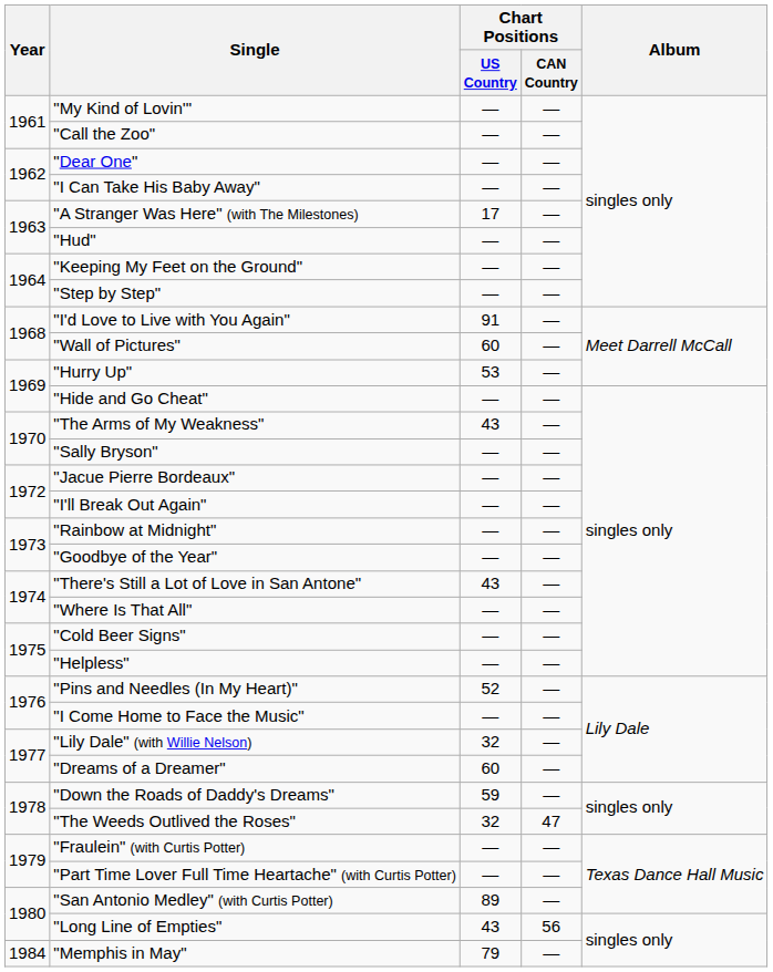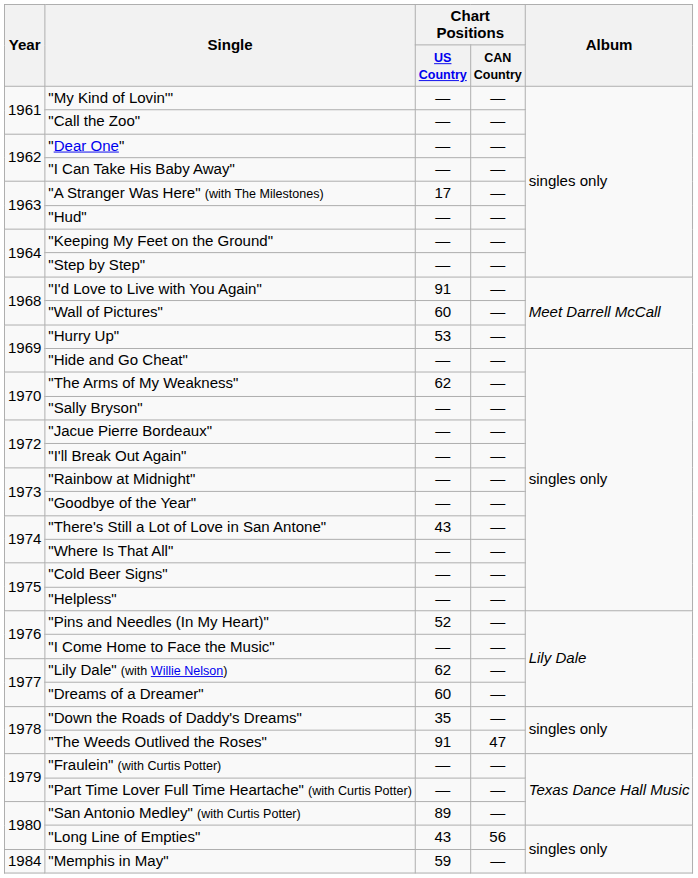 <table class="wikitable">
 <tr>
 <th rowspan="2">Year</th>
 <th rowspan="2">Single</th>
 <th colspan="2">Chart Positions</th>
 <th rowspan="2">Album</th>
 </tr>
 <tr>
 <th width="50"><small><a href='#'>US Country</a></small></th>
 <th width="50"><small>CAN Country</small></th>
 </tr>
 <tr>
 <td rowspan="2">1961</td>
 <td>"My Kind of Lovin'"</td>
 <td align="center">—</td>
 <td align="center">—</td>
 <td rowspan="8">singles only</td>
 </tr>
 <tr>
 <td>"Call the Zoo"</td>
 <td align="center">—</td>
 <td align="center">—</td>
 </tr>
 <tr>
 <td rowspan="2">1962</td>
 <td>"<a href='#'>Dear One</a>"</td>
 <td align="center">—</td>
 <td align="center">—</td>
 </tr>
 <tr>
 <td>"I Can Take His Baby Away"</td>
 <td align="center">—</td>
 <td align="center">—</td>
 </tr>
 <tr>
 <td rowspan="2">1963</td>
 <td>"A Stranger Was Here" <small>(with The Milestones)</small></td>
 <td align="center">17</td>
 <td align="center">—</td>
 </tr>
 <tr>
 <td>"Hud"</td>
 <td align="center">—</td>
 <td align="center">—</td>
 </tr>
 <tr>
 <td rowspan="2">1964</td>
 <td>"Keeping My Feet on the Ground"</td>
 <td align="center">—</td>
 <td align="center">—</td>
 </tr>
 <tr>
 <td>"Step by Step"</td>
 <td align="center">—</td>
 <td align="center">—</td>
 </tr>
 <tr>
 <td rowspan="2">1968</td>
 <td>"I'd Love to Live with You Again"</td>
 <td align="center">91</td>
 <td align="center">—</td>
 <td rowspan="3"><em>Meet Darrell McCall</em></td>
 </tr>
 <tr>
 <td>"Wall of Pictures"</td>
 <td align="center">60</td>
 <td align="center">—</td>
 </tr>
 <tr>
 <td rowspan="2">1969</td>
 <td>"Hurry Up"</td>
 <td align="center">53</td>
 <td align="center">—</td>
 </tr>
 <tr>
 <td>"Hide and Go Cheat"</td>
 <td align="center">—</td>
 <td align="center">—</td>
 <td rowspan="11">singles only</td>
 </tr>
 <tr>
 <td rowspan="2">1970</td>
 <td>"The Arms of My Weakness"</td>
-<td align="center">43</td>
+<td align="center">62</td>
 <td align="center">—</td>
 </tr>
 <tr>
 <td>"Sally Bryson"</td>
 <td align="center">—</td>
 <td align="center">—</td>
 </tr>
 <tr>
 <td rowspan="2">1972</td>
 <td>"Jacue Pierre Bordeaux"</td>
 <td align="center">—</td>
 <td align="center">—</td>
 </tr>
 <tr>
 <td>"I'll Break Out Again"</td>
 <td align="center">—</td>
 <td align="center">—</td>
 </tr>
 <tr>
 <td rowspan="2">1973</td>
 <td>"Rainbow at Midnight"</td>
 <td align="center">—</td>
 <td align="center">—</td>
 </tr>
 <tr>
 <td>"Goodbye of the Year"</td>
 <td align="center">—</td>
 <td align="center">—</td>
 </tr>
 <tr>
 <td rowspan="2">1974</td>
 <td>"There's Still a Lot of Love in San Antone"</td>
 <td align="center">43</td>
 <td align="center">—</td>
 </tr>
 <tr>
 <td>"Where Is That All"</td>
 <td align="center">—</td>
 <td align="center">—</td>
 </tr>
 <tr>
 <td rowspan="2">1975</td>
 <td>"Cold Beer Signs"</td>
 <td align="center">—</td>
 <td align="center">—</td>
 </tr>
 <tr>
 <td>"Helpless"</td>
 <td align="center">—</td>
 <td align="center">—</td>
 </tr>
 <tr>
 <td rowspan="2">1976</td>
 <td>"Pins and Needles (In My Heart)"</td>
 <td align="center">52</td>
 <td align="center">—</td>
 <td rowspan="4"><em>Lily Dale</em></td>
 </tr>
 <tr>
 <td>"I Come Home to Face the Music"</td>
 <td align="center">—</td>
 <td align="center">—</td>
 </tr>
 <tr>
 <td rowspan="2">1977</td>
 <td>"Lily Dale" <small>(with <a href='#'>Willie Nelson</a>)</small></td>
-<td align="center">32</td>
+<td align="center">62</td>
 <td align="center">—</td>
 </tr>
 <tr>
 <td>"Dreams of a Dreamer"</td>
 <td align="center">60</td>
 <td align="center">—</td>
 </tr>
 <tr>
 <td rowspan="2">1978</td>
 <td>"Down the Roads of Daddy's Dreams"</td>
-<td align="center">59</td>
+<td align="center">35</td>
 <td align="center">—</td>
 <td rowspan="2">singles only</td>
 </tr>
 <tr>
 <td>"The Weeds Outlived the Roses"</td>
-<td align="center">32</td>
+<td align="center">91</td>
 <td align="center">47</td>
 </tr>
 <tr>
 <td rowspan="2">1979</td>
 <td>"Fraulein" <small>(with Curtis Potter)</small></td>
 <td align="center">—</td>
 <td align="center">—</td>
 <td rowspan="3"><em>Texas Dance Hall Music</em></td>
 </tr>
 <tr>
 <td>"Part Time Lover Full Time Heartache" <small>(with Curtis Potter)</small></td>
 <td align="center">—</td>
 <td align="center">—</td>
 </tr>
 <tr>
 <td rowspan="2">1980</td>
 <td>"San Antonio Medley" <small>(with Curtis Potter)</small></td>
 <td align="center">89</td>
 <td align="center">—</td>
 </tr>
 <tr>
 <td>"Long Line of Empties"</td>
 <td align="center">43</td>
 <td align="center">56</td>
 <td rowspan="2">singles only</td>
 </tr>
 <tr>
 <td>1984</td>
 <td>"Memphis in May"</td>
-<td align="center">79</td>
+<td align="center">59</td>
 <td align="center">—</td>
 </tr>
 </table>
